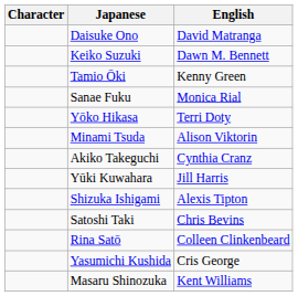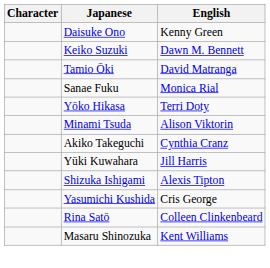 <table class="wikitable">
 <tr>
 <th>Character</th>
 <th>Japanese</th>
 <th>English</th>
 </tr>
 <tr>
 <td></td>
 <td><a href='#'>Daisuke Ono</a></td>
-<td><a href='#'>David Matranga</a></td>
+<td>Kenny Green</td>
 </tr>
 <tr>
 <td></td>
 <td><a href='#'>Keiko Suzuki</a></td>
 <td><a href='#'>Dawn M. Bennett</a></td>
 </tr>
 <tr>
 <td></td>
 <td><a href='#'>Tamio Ōki</a></td>
-<td>Kenny Green</td>
+<td><a href='#'>David Matranga</a></td>
 </tr>
 <tr>
 <td></td>
 <td>Sanae Fuku</td>
 <td><a href='#'>Monica Rial</a></td>
 </tr>
 <tr>
 <td></td>
 <td><a href='#'>Yōko Hikasa</a></td>
 <td><a href='#'>Terri Doty</a></td>
 </tr>
 <tr>
 <td></td>
 <td><a href='#'>Minami Tsuda</a></td>
 <td><a href='#'>Alison Viktorin</a></td>
 </tr>
 <tr>
 <td></td>
 <td>Akiko Takeguchi</td>
 <td><a href='#'>Cynthia Cranz</a></td>
 </tr>
 <tr>
 <td></td>
 <td>Yūki Kuwahara</td>
 <td><a href='#'>Jill Harris</a></td>
 </tr>
 <tr>
 <td></td>
 <td><a href='#'>Shizuka Ishigami</a></td>
 <td><a href='#'>Alexis Tipton</a></td>
 </tr>
 <tr>
 <td></td>
-<td>Satoshi Taki</td>
-<td><a href='#'>Chris Bevins</a></td>
+<td><a href='#'>Yasumichi Kushida</a></td>
+<td>Cris George</td>
 </tr>
 <tr>
 <td></td>
 <td><a href='#'>Rina Satō</a></td>
 <td><a href='#'>Colleen Clinkenbeard</a></td>
 </tr>
 <tr>
 <td></td>
-<td><a href='#'>Yasumichi Kushida</a></td>
-<td>Cris George</td>
-</tr>
-<tr>
-<td></td>
 <td>Masaru Shinozuka</td>
 <td><a href='#'>Kent Williams</a></td>
 </tr>
 </table>
